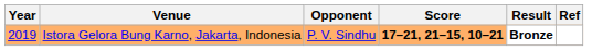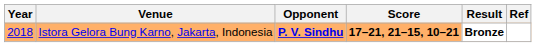 <table class="sortable wikitable" style="font-size: 90%">
 <tr>
 <th>Year</th>
 <th>Venue</th>
 <th>Opponent</th>
 <th>Score</th>
 <th>Result</th>
 <th>Ref</th>
 </tr>
 <tr style="background:#FFB069">
-<td align="center"><a href='#'>2019</a></td>
+<td align="center"><a href='#'>2018</a></td>
 <td align="left"><a href='#'>Istora Gelora Bung Karno</a>, <a href='#'>Jakarta</a>, Indonesia</td>
-<td align="left"> <a href='#'>P. V. Sindhu</a></td>
+<td align="left"><strong> <a href='#'>P. V. Sindhu</a></strong></td>
 <td align="left"><strong>17–21, 21–15, 10–21</strong></td>
 <td style="text-align:left; background:white"> <strong>Bronze</strong></td>
 <td style="text-align:center; background:white"></td>
 </tr>
 </table>
